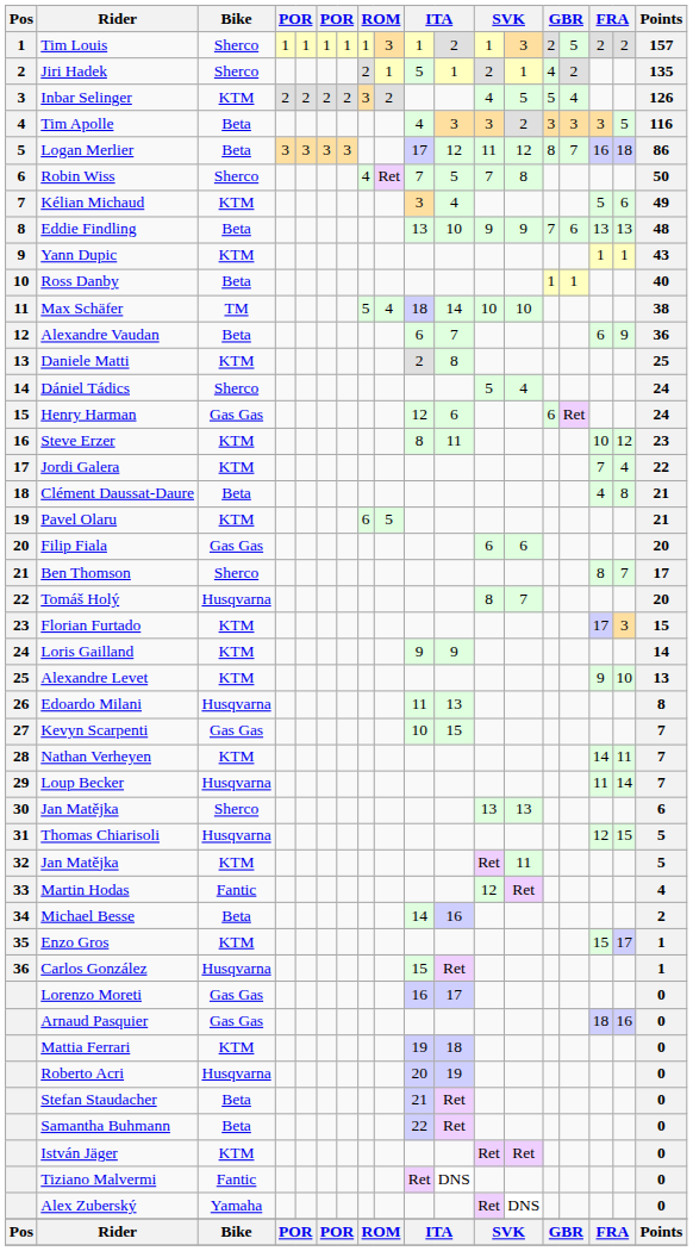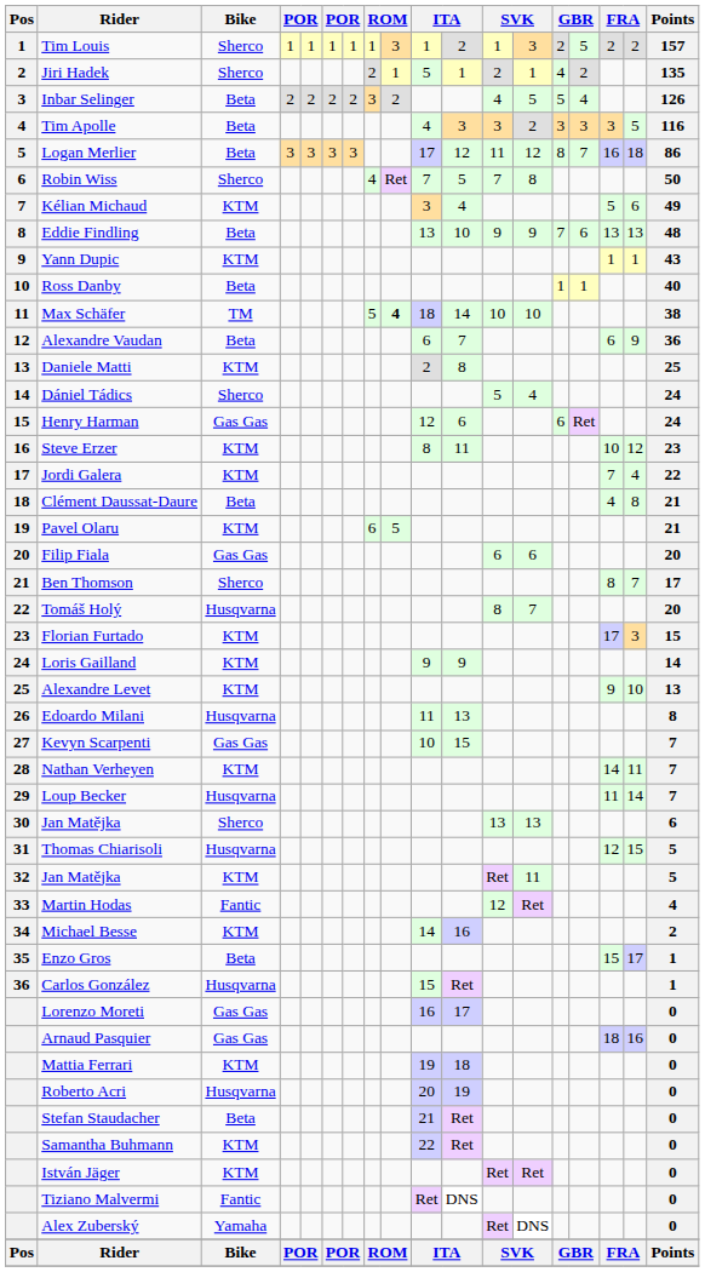 <table class="wikitable" style="font-size: 80%; text-align:center">
 <tr valign="top">
 <th valign="middle">Pos</th>
 <th valign="middle">Rider</th>
 <th valign="middle">Bike</th>
 <th colspan=2><a href='#'>POR</a><br></th>
 <th colspan=2><a href='#'>POR</a><br></th>
 <th colspan=2><a href='#'>ROM</a><br></th>
 <th colspan=2><a href='#'>ITA</a><br></th>
 <th colspan=2><a href='#'>SVK</a><br></th>
 <th colspan=2><a href='#'>GBR</a><br></th>
 <th colspan=2><a href='#'>FRA</a><br></th>
 <th valign="middle">Points</th>
 </tr>
 <tr>
 <th>1</th>
 <td align=left> <a href='#'>Tim Louis</a></td>
 <td><a href='#'>Sherco</a></td>
 <td style="background:#ffffbf;">1</td>
 <td style="background:#ffffbf;">1</td>
 <td style="background:#ffffbf;">1</td>
 <td style="background:#ffffbf;">1</td>
 <td style="background:#ffffbf;">1</td>
 <td style="background:#ffdf9f;">3</td>
 <td style="background:#ffffbf;">1</td>
 <td style="background:#dfdfdf;">2</td>
 <td style="background:#ffffbf;">1</td>
 <td style="background:#ffdf9f;">3</td>
 <td style="background:#dfdfdf;">2</td>
 <td style="background:#dfffdf;">5</td>
 <td style="background:#dfdfdf;">2</td>
 <td style="background:#dfdfdf;">2</td>
 <th>157</th>
 </tr>
 <tr>
 <th>2</th>
 <td align=left> <a href='#'>Jiri Hadek</a></td>
 <td><a href='#'>Sherco</a></td>
 <td></td>
 <td></td>
 <td></td>
 <td></td>
 <td style="background:#dfdfdf;">2</td>
 <td style="background:#ffffbf;">1</td>
 <td style="background:#dfffdf;">5</td>
 <td style="background:#ffffbf;">1</td>
 <td style="background:#dfdfdf;">2</td>
 <td style="background:#ffffbf;">1</td>
 <td style="background:#dfffdf;">4</td>
 <td style="background:#dfdfdf;">2</td>
 <td></td>
 <td></td>
 <th>135</th>
 </tr>
 <tr>
 <th>3</th>
 <td align=left> <a href='#'>Inbar Selinger</a></td>
-<td><a href='#'>KTM</a></td>
+<td><a href='#'>Beta</a></td>
 <td style="background:#dfdfdf;">2</td>
 <td style="background:#dfdfdf;">2</td>
 <td style="background:#dfdfdf;">2</td>
 <td style="background:#dfdfdf;">2</td>
 <td style="background:#ffdf9f;">3</td>
 <td style="background:#dfdfdf;">2</td>
 <td></td>
 <td></td>
 <td style="background:#dfffdf;">4</td>
 <td style="background:#dfffdf;">5</td>
 <td style="background:#dfffdf;">5</td>
 <td style="background:#dfffdf;">4</td>
 <td></td>
 <td></td>
 <th>126</th>
 </tr>
 <tr>
 <th>4</th>
 <td align=left> <a href='#'>Tim Apolle</a></td>
 <td><a href='#'>Beta</a></td>
 <td></td>
 <td></td>
 <td></td>
 <td></td>
 <td></td>
 <td></td>
 <td style="background:#dfffdf;">4</td>
 <td style="background:#ffdf9f;">3</td>
 <td style="background:#ffdf9f;">3</td>
 <td style="background:#dfdfdf;">2</td>
 <td style="background:#ffdf9f;">3</td>
 <td style="background:#ffdf9f;">3</td>
 <td style="background:#ffdf9f;">3</td>
 <td style="background:#dfffdf;">5</td>
 <th>116</th>
 </tr>
 <tr>
 <th>5</th>
 <td align=left> <a href='#'>Logan Merlier</a></td>
 <td><a href='#'>Beta</a></td>
 <td style="background:#ffdf9f;">3</td>
 <td style="background:#ffdf9f;">3</td>
 <td style="background:#ffdf9f;">3</td>
 <td style="background:#ffdf9f;">3</td>
 <td></td>
 <td></td>
 <td style="background:#cfcfff;">17</td>
 <td style="background:#dfffdf;">12</td>
 <td style="background:#dfffdf;">11</td>
 <td style="background:#dfffdf;">12</td>
 <td style="background:#dfffdf;">8</td>
 <td style="background:#dfffdf;">7</td>
 <td style="background:#cfcfff;">16</td>
 <td style="background:#cfcfff;">18</td>
 <th>86</th>
 </tr>
 <tr>
 <th>6</th>
 <td align=left> <a href='#'>Robin Wiss</a></td>
 <td><a href='#'>Sherco</a></td>
 <td></td>
 <td></td>
 <td></td>
 <td></td>
 <td style="background:#dfffdf;">4</td>
 <td style="background:#efcfff;">Ret</td>
 <td style="background:#dfffdf;">7</td>
 <td style="background:#dfffdf;">5</td>
 <td style="background:#dfffdf;">7</td>
 <td style="background:#dfffdf;">8</td>
 <td></td>
 <td></td>
 <td></td>
 <td></td>
 <th>50</th>
 </tr>
 <tr>
 <th>7</th>
 <td align=left> <a href='#'>Kélian Michaud</a></td>
 <td><a href='#'>KTM</a></td>
 <td></td>
 <td></td>
 <td></td>
 <td></td>
 <td></td>
 <td></td>
 <td style="background:#ffdf9f;">3</td>
 <td style="background:#dfffdf;">4</td>
 <td></td>
 <td></td>
 <td></td>
 <td></td>
 <td style="background:#dfffdf;">5</td>
 <td style="background:#dfffdf;">6</td>
 <th>49</th>
 </tr>
 <tr>
 <th>8</th>
 <td align=left> <a href='#'>Eddie Findling</a></td>
 <td><a href='#'>Beta</a></td>
 <td></td>
 <td></td>
 <td></td>
 <td></td>
 <td></td>
 <td></td>
 <td style="background:#dfffdf;">13</td>
 <td style="background:#dfffdf;">10</td>
 <td style="background:#dfffdf;">9</td>
 <td style="background:#dfffdf;">9</td>
 <td style="background:#dfffdf;">7</td>
 <td style="background:#dfffdf;">6</td>
 <td style="background:#dfffdf;">13</td>
 <td style="background:#dfffdf;">13</td>
 <th>48</th>
 </tr>
 <tr>
 <th>9</th>
 <td align=left> <a href='#'>Yann Dupic</a></td>
 <td><a href='#'>KTM</a></td>
 <td></td>
 <td></td>
 <td></td>
 <td></td>
 <td></td>
 <td></td>
 <td></td>
 <td></td>
 <td></td>
 <td></td>
 <td></td>
 <td></td>
 <td style="background:#ffffbf;">1</td>
 <td style="background:#ffffbf;">1</td>
 <th>43</th>
 </tr>
 <tr>
 <th>10</th>
 <td align=left> <a href='#'>Ross Danby</a></td>
 <td><a href='#'>Beta</a></td>
 <td></td>
 <td></td>
 <td></td>
 <td></td>
 <td></td>
 <td></td>
 <td></td>
 <td></td>
 <td></td>
 <td></td>
 <td style="background:#ffffbf;">1</td>
 <td style="background:#ffffbf;">1</td>
 <td></td>
 <td></td>
 <th>40</th>
 </tr>
 <tr>
 <th>11</th>
 <td align=left> <a href='#'>Max Schäfer</a></td>
 <td><a href='#'>TM</a></td>
 <td></td>
 <td></td>
 <td></td>
 <td></td>
 <td style="background:#dfffdf;">5</td>
-<td style="background:#dfffdf;">4</td>
+<td style="background:#dfffdf;"><strong>4</strong></td>
 <td style="background:#cfcfff;">18</td>
 <td style="background:#dfffdf;">14</td>
 <td style="background:#dfffdf;">10</td>
 <td style="background:#dfffdf;">10</td>
 <td></td>
 <td></td>
 <td></td>
 <td></td>
 <th>38</th>
 </tr>
 <tr>
 <th>12</th>
 <td align=left> <a href='#'>Alexandre Vaudan</a></td>
 <td><a href='#'>Beta</a></td>
 <td></td>
 <td></td>
 <td></td>
 <td></td>
 <td></td>
 <td></td>
 <td style="background:#dfffdf;">6</td>
 <td style="background:#dfffdf;">7</td>
 <td></td>
 <td></td>
 <td></td>
 <td></td>
 <td style="background:#dfffdf;">6</td>
 <td style="background:#dfffdf;">9</td>
 <th>36</th>
 </tr>
 <tr>
 <th>13</th>
 <td align=left> <a href='#'>Daniele Matti</a></td>
 <td><a href='#'>KTM</a></td>
 <td></td>
 <td></td>
 <td></td>
 <td></td>
 <td></td>
 <td></td>
 <td style="background:#dfdfdf;">2</td>
 <td style="background:#dfffdf;">8</td>
 <td></td>
 <td></td>
 <td></td>
 <td></td>
 <td></td>
 <td></td>
 <th>25</th>
 </tr>
 <tr>
 <th>14</th>
 <td align=left> <a href='#'>Dániel Tádics</a></td>
 <td><a href='#'>Sherco</a></td>
 <td></td>
 <td></td>
 <td></td>
 <td></td>
 <td></td>
 <td></td>
 <td></td>
 <td></td>
 <td style="background:#dfffdf;">5</td>
 <td style="background:#dfffdf;">4</td>
 <td></td>
 <td></td>
 <td></td>
 <td></td>
 <th>24</th>
 </tr>
 <tr>
 <th>15</th>
 <td align=left> <a href='#'>Henry Harman</a></td>
 <td><a href='#'>Gas Gas</a></td>
 <td></td>
 <td></td>
 <td></td>
 <td></td>
 <td></td>
 <td></td>
 <td style="background:#dfffdf;">12</td>
 <td style="background:#dfffdf;">6</td>
 <td></td>
 <td></td>
 <td style="background:#dfffdf;">6</td>
 <td style="background:#efcfff;">Ret</td>
 <td></td>
 <td></td>
 <th>24</th>
 </tr>
 <tr>
 <th>16</th>
 <td align=left> <a href='#'>Steve Erzer</a></td>
 <td><a href='#'>KTM</a></td>
 <td></td>
 <td></td>
 <td></td>
 <td></td>
 <td></td>
 <td></td>
 <td style="background:#dfffdf;">8</td>
 <td style="background:#dfffdf;">11</td>
 <td></td>
 <td></td>
 <td></td>
 <td></td>
 <td style="background:#dfffdf;">10</td>
 <td style="background:#dfffdf;">12</td>
 <th>23</th>
 </tr>
 <tr>
 <th>17</th>
 <td align=left> <a href='#'>Jordi Galera</a></td>
 <td><a href='#'>KTM</a></td>
 <td></td>
 <td></td>
 <td></td>
 <td></td>
 <td></td>
 <td></td>
 <td></td>
 <td></td>
 <td></td>
 <td></td>
 <td></td>
 <td></td>
 <td style="background:#dfffdf;">7</td>
 <td style="background:#dfffdf;">4</td>
 <th>22</th>
 </tr>
 <tr>
 <th>18</th>
 <td align=left> <a href='#'>Clément Daussat-Daure</a></td>
 <td><a href='#'>Beta</a></td>
 <td></td>
 <td></td>
 <td></td>
 <td></td>
 <td></td>
 <td></td>
 <td></td>
 <td></td>
 <td></td>
 <td></td>
 <td></td>
 <td></td>
 <td style="background:#dfffdf;">4</td>
 <td style="background:#dfffdf;">8</td>
 <th>21</th>
 </tr>
 <tr>
 <th>19</th>
 <td align=left> <a href='#'>Pavel Olaru</a></td>
 <td><a href='#'>KTM</a></td>
 <td></td>
 <td></td>
 <td></td>
 <td></td>
 <td style="background:#dfffdf;">6</td>
 <td style="background:#dfffdf;">5</td>
 <td></td>
 <td></td>
 <td></td>
 <td></td>
 <td></td>
 <td></td>
 <td></td>
 <td></td>
 <th>21</th>
 </tr>
 <tr>
 <th>20</th>
 <td align=left> <a href='#'>Filip Fiala</a></td>
 <td><a href='#'>Gas Gas</a></td>
 <td></td>
 <td></td>
 <td></td>
 <td></td>
 <td></td>
 <td></td>
 <td></td>
 <td></td>
 <td style="background:#dfffdf;">6</td>
 <td style="background:#dfffdf;">6</td>
 <td></td>
 <td></td>
 <td></td>
 <td></td>
 <th>20</th>
 </tr>
 <tr>
 <th>21</th>
 <td align=left> <a href='#'>Ben Thomson</a></td>
 <td><a href='#'>Sherco</a></td>
 <td></td>
 <td></td>
 <td></td>
 <td></td>
 <td></td>
 <td></td>
 <td></td>
 <td></td>
 <td></td>
 <td></td>
 <td></td>
 <td></td>
 <td style="background:#dfffdf;">8</td>
 <td style="background:#dfffdf;">7</td>
 <th>17</th>
 </tr>
 <tr>
 <th>22</th>
 <td align=left> <a href='#'>Tomáš Holý</a></td>
 <td><a href='#'>Husqvarna</a></td>
 <td></td>
 <td></td>
 <td></td>
 <td></td>
 <td></td>
 <td></td>
 <td></td>
 <td></td>
 <td style="background:#dfffdf;">8</td>
 <td style="background:#dfffdf;">7</td>
 <td></td>
 <td></td>
 <td></td>
 <td></td>
 <th>20</th>
 </tr>
 <tr>
 <th>23</th>
 <td align=left> <a href='#'>Florian Furtado</a></td>
 <td><a href='#'>KTM</a></td>
 <td></td>
 <td></td>
 <td></td>
 <td></td>
 <td></td>
 <td></td>
 <td></td>
 <td></td>
 <td></td>
 <td></td>
 <td></td>
 <td></td>
 <td style="background:#cfcfff;">17</td>
 <td style="background:#ffdf9f;">3</td>
 <th>15</th>
 </tr>
 <tr>
 <th>24</th>
 <td align=left> <a href='#'>Loris Gailland</a></td>
 <td><a href='#'>KTM</a></td>
 <td></td>
 <td></td>
 <td></td>
 <td></td>
 <td></td>
 <td></td>
 <td style="background:#dfffdf;">9</td>
 <td style="background:#dfffdf;">9</td>
 <td></td>
 <td></td>
 <td></td>
 <td></td>
 <td></td>
 <td></td>
 <th>14</th>
 </tr>
 <tr>
 <th>25</th>
 <td align=left> <a href='#'>Alexandre Levet</a></td>
 <td><a href='#'>KTM</a></td>
 <td></td>
 <td></td>
 <td></td>
 <td></td>
 <td></td>
 <td></td>
 <td></td>
 <td></td>
 <td></td>
 <td></td>
 <td></td>
 <td></td>
 <td style="background:#dfffdf;">9</td>
 <td style="background:#dfffdf;">10</td>
 <th>13</th>
 </tr>
 <tr>
 <th>26</th>
 <td align=left> <a href='#'>Edoardo Milani</a></td>
 <td><a href='#'>Husqvarna</a></td>
 <td></td>
 <td></td>
 <td></td>
 <td></td>
 <td></td>
 <td></td>
 <td style="background:#dfffdf;">11</td>
 <td style="background:#dfffdf;">13</td>
 <td></td>
 <td></td>
 <td></td>
 <td></td>
 <td></td>
 <td></td>
 <th>8</th>
 </tr>
 <tr>
 <th>27</th>
 <td align=left> <a href='#'>Kevyn Scarpenti</a></td>
 <td><a href='#'>Gas Gas</a></td>
 <td></td>
 <td></td>
 <td></td>
 <td></td>
 <td></td>
 <td></td>
 <td style="background:#dfffdf;">10</td>
 <td style="background:#dfffdf;">15</td>
 <td></td>
 <td></td>
 <td></td>
 <td></td>
 <td></td>
 <td></td>
 <th>7</th>
 </tr>
 <tr>
 <th>28</th>
 <td align=left> <a href='#'>Nathan Verheyen</a></td>
 <td><a href='#'>KTM</a></td>
 <td></td>
 <td></td>
 <td></td>
 <td></td>
 <td></td>
 <td></td>
 <td></td>
 <td></td>
 <td></td>
 <td></td>
 <td></td>
 <td></td>
 <td style="background:#dfffdf;">14</td>
 <td style="background:#dfffdf;">11</td>
 <th>7</th>
 </tr>
 <tr>
 <th>29</th>
 <td align=left> <a href='#'>Loup Becker</a></td>
 <td><a href='#'>Husqvarna</a></td>
 <td></td>
 <td></td>
 <td></td>
 <td></td>
 <td></td>
 <td></td>
 <td></td>
 <td></td>
 <td></td>
 <td></td>
 <td></td>
 <td></td>
 <td style="background:#dfffdf;">11</td>
 <td style="background:#dfffdf;">14</td>
 <th>7</th>
 </tr>
 <tr>
 <th>30</th>
 <td align=left> <a href='#'>Jan Matějka</a></td>
 <td><a href='#'>Sherco</a></td>
 <td></td>
 <td></td>
 <td></td>
 <td></td>
 <td></td>
 <td></td>
 <td></td>
 <td></td>
 <td style="background:#dfffdf;">13</td>
 <td style="background:#dfffdf;">13</td>
 <td></td>
 <td></td>
 <td></td>
 <td></td>
 <th>6</th>
 </tr>
 <tr>
 <th>31</th>
 <td align=left> <a href='#'>Thomas Chiarisoli</a></td>
 <td><a href='#'>Husqvarna</a></td>
 <td></td>
 <td></td>
 <td></td>
 <td></td>
 <td></td>
 <td></td>
 <td></td>
 <td></td>
 <td></td>
 <td></td>
 <td></td>
 <td></td>
 <td style="background:#dfffdf;">12</td>
 <td style="background:#dfffdf;">15</td>
 <th>5</th>
 </tr>
 <tr>
 <th>32</th>
 <td align=left> <a href='#'>Jan Matějka</a></td>
 <td><a href='#'>KTM</a></td>
 <td></td>
 <td></td>
 <td></td>
 <td></td>
 <td></td>
 <td></td>
 <td></td>
 <td></td>
 <td style="background:#efcfff;">Ret</td>
 <td style="background:#dfffdf;">11</td>
 <td></td>
 <td></td>
 <td></td>
 <td></td>
 <th>5</th>
 </tr>
 <tr>
 <th>33</th>
 <td align=left> <a href='#'>Martin Hodas</a></td>
 <td><a href='#'>Fantic</a></td>
 <td></td>
 <td></td>
 <td></td>
 <td></td>
 <td></td>
 <td></td>
 <td></td>
 <td></td>
 <td style="background:#dfffdf;">12</td>
 <td style="background:#efcfff;">Ret</td>
 <td></td>
 <td></td>
 <td></td>
 <td></td>
 <th>4</th>
 </tr>
 <tr>
 <th>34</th>
 <td align=left> <a href='#'>Michael Besse</a></td>
-<td><a href='#'>Beta</a></td>
+<td><a href='#'>KTM</a></td>
 <td></td>
 <td></td>
 <td></td>
 <td></td>
 <td></td>
 <td></td>
 <td style="background:#dfffdf;">14</td>
 <td style="background:#cfcfff;">16</td>
 <td></td>
 <td></td>
 <td></td>
 <td></td>
 <td></td>
 <td></td>
 <th>2</th>
 </tr>
 <tr>
 <th>35</th>
 <td align=left> <a href='#'>Enzo Gros</a></td>
-<td><a href='#'>KTM</a></td>
+<td><a href='#'>Beta</a></td>
 <td></td>
 <td></td>
 <td></td>
 <td></td>
 <td></td>
 <td></td>
 <td></td>
 <td></td>
 <td></td>
 <td></td>
 <td></td>
 <td></td>
 <td style="background:#dfffdf;">15</td>
 <td style="background:#cfcfff;">17</td>
 <th>1</th>
 </tr>
 <tr>
 <th>36</th>
 <td align=left> <a href='#'>Carlos González</a></td>
 <td><a href='#'>Husqvarna</a></td>
 <td></td>
 <td></td>
 <td></td>
 <td></td>
 <td></td>
 <td></td>
 <td style="background:#dfffdf;">15</td>
 <td style="background:#efcfff;">Ret</td>
 <td></td>
 <td></td>
 <td></td>
 <td></td>
 <td></td>
 <td></td>
 <th>1</th>
 </tr>
 <tr>
 <th></th>
 <td align=left> <a href='#'>Lorenzo Moreti</a></td>
 <td><a href='#'>Gas Gas</a></td>
 <td></td>
 <td></td>
 <td></td>
 <td></td>
 <td></td>
 <td></td>
 <td style="background:#cfcfff;">16</td>
 <td style="background:#cfcfff;">17</td>
 <td></td>
 <td></td>
 <td></td>
 <td></td>
 <td></td>
 <td></td>
 <th>0</th>
 </tr>
 <tr>
 <th></th>
 <td align=left> <a href='#'>Arnaud Pasquier</a></td>
 <td><a href='#'>Gas Gas</a></td>
 <td></td>
 <td></td>
 <td></td>
 <td></td>
 <td></td>
 <td></td>
 <td></td>
 <td></td>
 <td></td>
 <td></td>
 <td></td>
 <td></td>
 <td style="background:#cfcfff;">18</td>
 <td style="background:#cfcfff;">16</td>
 <th>0</th>
 </tr>
 <tr>
 <th></th>
 <td align=left> <a href='#'>Mattia Ferrari</a></td>
 <td><a href='#'>KTM</a></td>
 <td></td>
 <td></td>
 <td></td>
 <td></td>
 <td></td>
 <td></td>
 <td style="background:#cfcfff;">19</td>
 <td style="background:#cfcfff;">18</td>
 <td></td>
 <td></td>
 <td></td>
 <td></td>
 <td></td>
 <td></td>
 <th>0</th>
 </tr>
 <tr>
 <th></th>
 <td align=left> <a href='#'>Roberto Acri</a></td>
 <td><a href='#'>Husqvarna</a></td>
 <td></td>
 <td></td>
 <td></td>
 <td></td>
 <td></td>
 <td></td>
 <td style="background:#cfcfff;">20</td>
 <td style="background:#cfcfff;">19</td>
 <td></td>
 <td></td>
 <td></td>
 <td></td>
 <td></td>
 <td></td>
 <th>0</th>
 </tr>
 <tr>
 <th></th>
 <td align=left> <a href='#'>Stefan Staudacher</a></td>
 <td><a href='#'>Beta</a></td>
 <td></td>
 <td></td>
 <td></td>
 <td></td>
 <td></td>
 <td></td>
 <td style="background:#cfcfff;">21</td>
 <td style="background:#efcfff;">Ret</td>
 <td></td>
 <td></td>
 <td></td>
 <td></td>
 <td></td>
 <td></td>
 <th>0</th>
 </tr>
 <tr>
 <th></th>
 <td align=left> <a href='#'>Samantha Buhmann</a></td>
-<td><a href='#'>Beta</a></td>
+<td><a href='#'>KTM</a></td>
 <td></td>
 <td></td>
 <td></td>
 <td></td>
 <td></td>
 <td></td>
 <td style="background:#cfcfff;">22</td>
 <td style="background:#efcfff;">Ret</td>
 <td></td>
 <td></td>
 <td></td>
 <td></td>
 <td></td>
 <td></td>
 <th>0</th>
 </tr>
 <tr>
 <th></th>
 <td align=left> <a href='#'>István Jäger</a></td>
 <td><a href='#'>KTM</a></td>
 <td></td>
 <td></td>
 <td></td>
 <td></td>
 <td></td>
 <td></td>
 <td></td>
 <td></td>
 <td style="background:#efcfff;">Ret</td>
 <td style="background:#efcfff;">Ret</td>
 <td></td>
 <td></td>
 <td></td>
 <td></td>
 <th>0</th>
 </tr>
 <tr>
 <th></th>
 <td align=left> <a href='#'>Tiziano Malvermi</a></td>
 <td><a href='#'>Fantic</a></td>
 <td></td>
 <td></td>
 <td></td>
 <td></td>
 <td></td>
 <td></td>
 <td style="background:#efcfff;">Ret</td>
 <td style="background:#ffffff;">DNS</td>
 <td></td>
 <td></td>
 <td></td>
 <td></td>
 <td></td>
 <td></td>
 <th>0</th>
 </tr>
 <tr>
 <th></th>
 <td align=left> <a href='#'>Alex Zuberský</a></td>
 <td><a href='#'>Yamaha</a></td>
 <td></td>
 <td></td>
 <td></td>
 <td></td>
 <td></td>
 <td></td>
 <td></td>
 <td></td>
 <td style="background:#efcfff;">Ret</td>
 <td style="background:#ffffff;">DNS</td>
 <td></td>
 <td></td>
 <td></td>
 <td></td>
 <th>0</th>
 </tr>
 <tr>
 </tr>
 <tr valign="top">
 <th valign="middle">Pos</th>
 <th valign="middle">Rider</th>
 <th valign="middle">Bike</th>
 <th colspan=2><a href='#'>POR</a><br></th>
 <th colspan=2><a href='#'>POR</a><br></th>
 <th colspan=2><a href='#'>ROM</a><br></th>
 <th colspan=2><a href='#'>ITA</a><br></th>
 <th colspan=2><a href='#'>SVK</a><br></th>
 <th colspan=2><a href='#'>GBR</a><br></th>
 <th colspan=2><a href='#'>FRA</a><br></th>
 <th valign="middle">Points</th>
 </tr>
 <tr>
 </tr>
 </table>
